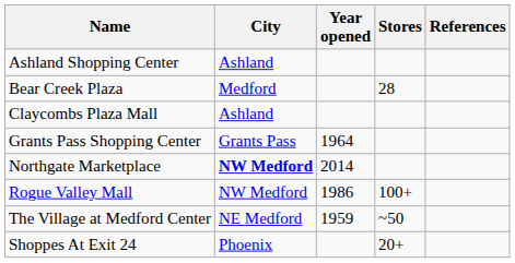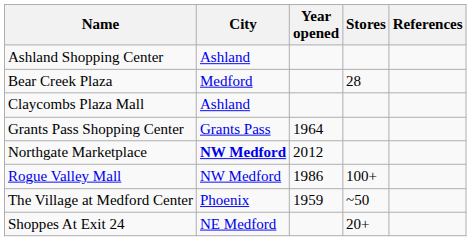 <table class="wikitable sortable">
 <tr>
 <th>Name</th>
 <th>City</th>
 <th>Year<br>opened</th>
 <th>Stores</th>
 <th>References</th>
 </tr>
 <tr>
 <td>Ashland Shopping Center</td>
 <td><a href='#'>Ashland</a></td>
 <td></td>
 <td></td>
 <td></td>
 </tr>
 <tr>
 <td>Bear Creek Plaza</td>
 <td><a href='#'>Medford</a></td>
 <td></td>
 <td>28</td>
 <td></td>
 </tr>
 <tr>
 <td>Claycombs Plaza Mall</td>
 <td><a href='#'>Ashland</a></td>
 <td></td>
 <td></td>
 <td></td>
 </tr>
 <tr>
 <td>Grants Pass Shopping Center</td>
 <td><a href='#'>Grants Pass</a></td>
 <td>1964</td>
 <td></td>
 <td></td>
 </tr>
 <tr>
 <td>Northgate Marketplace</td>
 <td><strong><a href='#'>NW Medford</a></strong></td>
-<td>2014</td>
+<td>2012</td>
 <td></td>
 <td></td>
 </tr>
 <tr>
 <td><a href='#'>Rogue Valley Mall</a></td>
 <td><a href='#'>NW Medford</a></td>
 <td>1986</td>
 <td>100+</td>
 <td></td>
 </tr>
 <tr>
 <td>The Village at Medford Center</td>
-<td><a href='#'>NE Medford</a></td>
+<td><a href='#'>Phoenix</a></td>
 <td>1959</td>
 <td>~50</td>
 <td></td>
 </tr>
 <tr>
 <td>Shoppes At Exit 24</td>
-<td><a href='#'>Phoenix</a></td>
+<td><a href='#'>NE Medford</a></td>
 <td></td>
 <td>20+</td>
 <td></td>
 </tr>
 </table>
